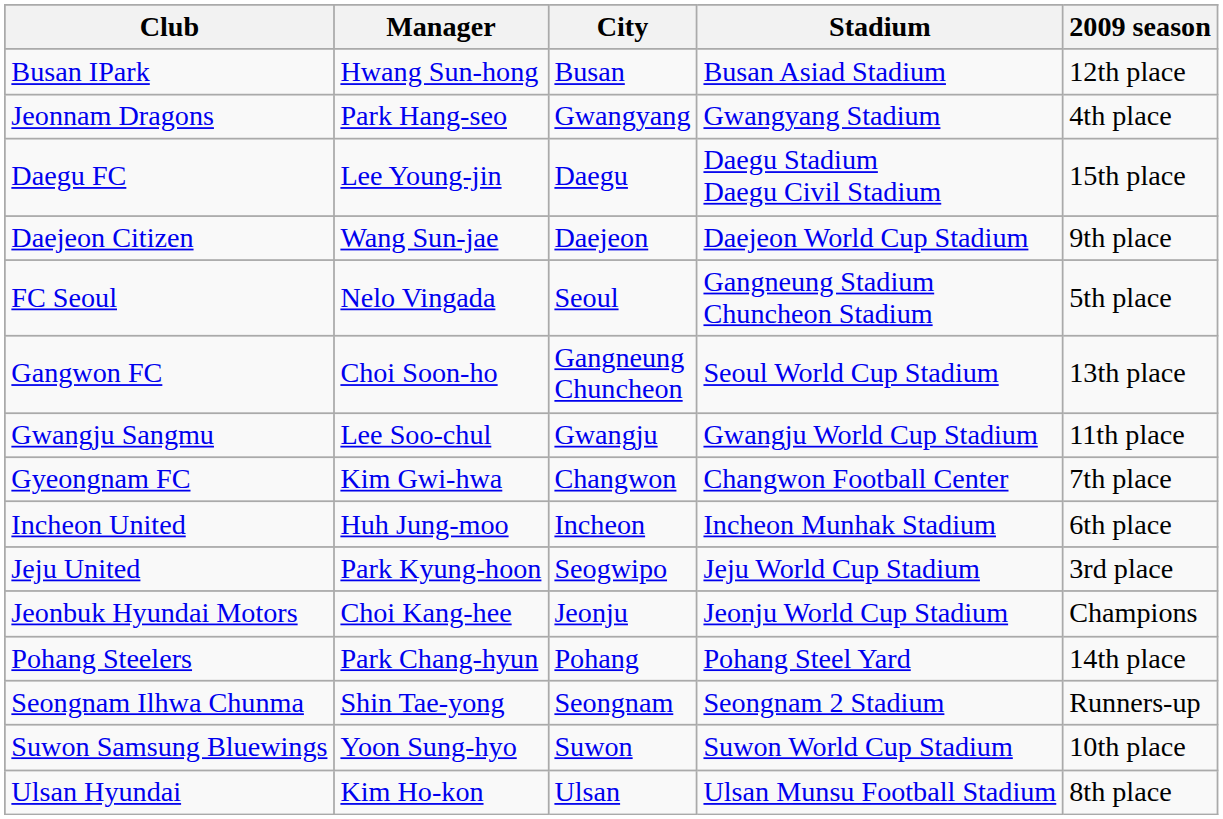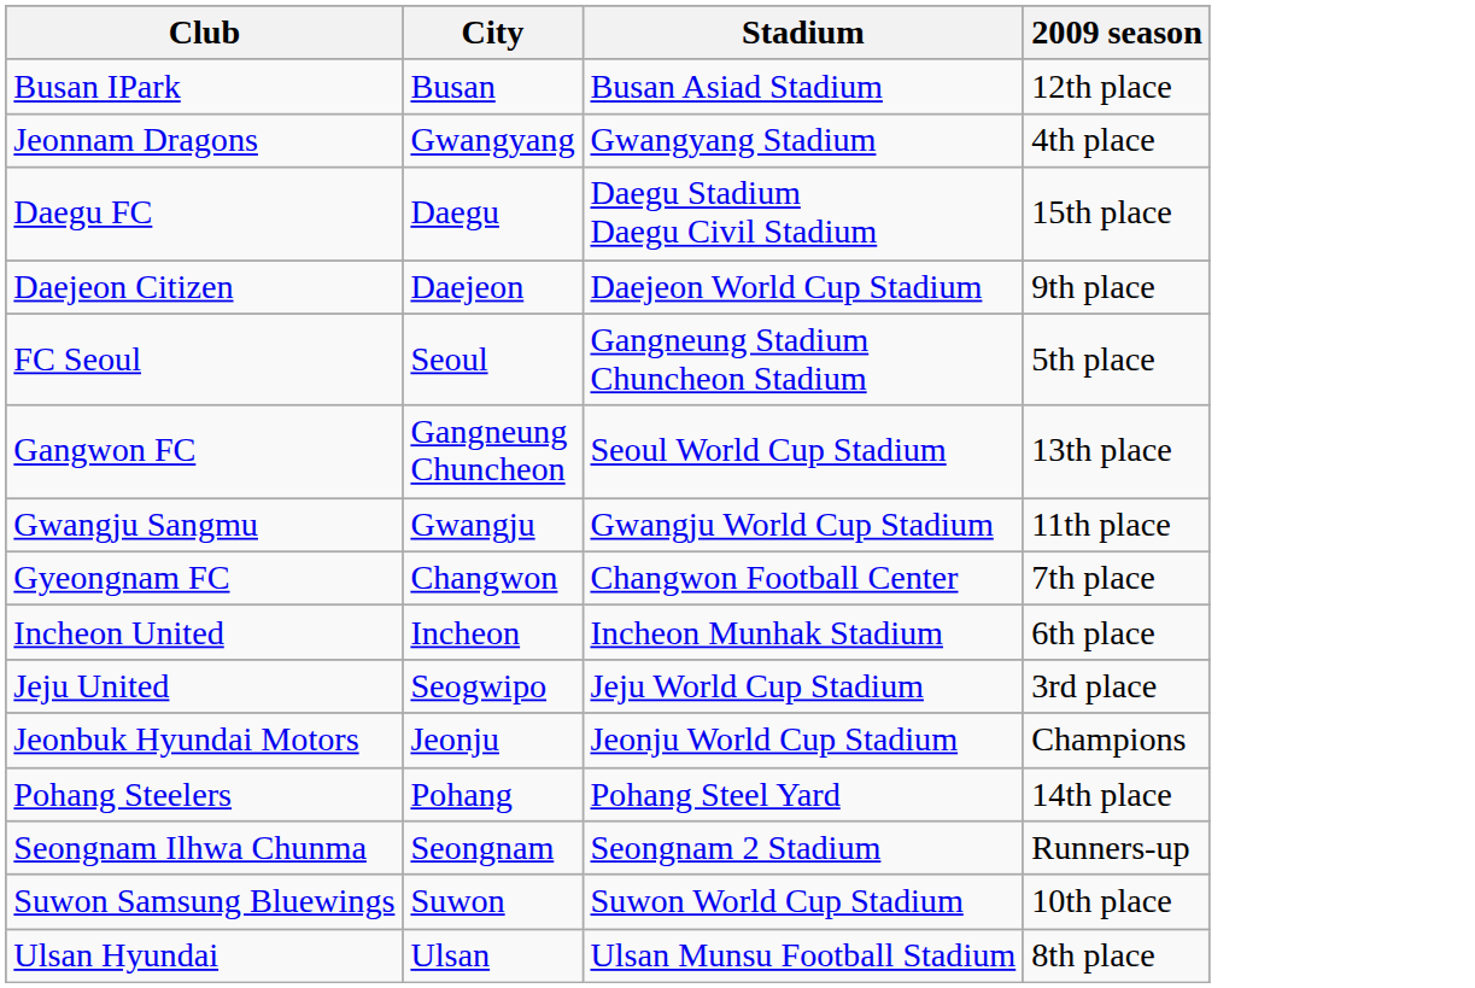 <table class="wikitable sortable">
 <tr>
 <th>Club</th>
-<th>Manager</th>
 <th>City</th>
 <th>Stadium</th>
 <th>2009 season</th>
 </tr>
 <tr>
 <td><a href='#'>Busan IPark</a></td>
-<td> <a href='#'>Hwang Sun-hong</a></td>
 <td><a href='#'>Busan</a></td>
 <td><a href='#'>Busan Asiad Stadium</a></td>
 <td>12th place</td>
 </tr>
 <tr>
 <td><a href='#'>Jeonnam Dragons</a></td>
-<td> <a href='#'>Park Hang-seo</a></td>
 <td><a href='#'>Gwangyang</a></td>
 <td><a href='#'>Gwangyang Stadium</a></td>
 <td>4th place</td>
 </tr>
 <tr>
 <td><a href='#'>Daegu FC</a></td>
-<td> <a href='#'>Lee Young-jin</a></td>
 <td><a href='#'>Daegu</a></td>
 <td><a href='#'>Daegu Stadium</a><br><a href='#'>Daegu Civil Stadium</a></td>
 <td>15th place</td>
 </tr>
 <tr>
 <td><a href='#'>Daejeon Citizen</a></td>
-<td> <a href='#'>Wang Sun-jae</a></td>
 <td><a href='#'>Daejeon</a></td>
 <td><a href='#'>Daejeon World Cup Stadium</a></td>
 <td>9th place</td>
 </tr>
 <tr>
 <td><a href='#'>FC Seoul</a></td>
-<td> <a href='#'>Nelo Vingada</a></td>
 <td><a href='#'>Seoul</a></td>
 <td><a href='#'>Gangneung Stadium</a><br><a href='#'>Chuncheon Stadium</a></td>
 <td>5th place</td>
 </tr>
 <tr>
 <td><a href='#'>Gangwon FC</a></td>
-<td> <a href='#'>Choi Soon-ho</a></td>
 <td><a href='#'>Gangneung</a><br><a href='#'>Chuncheon</a></td>
 <td><a href='#'>Seoul World Cup Stadium</a></td>
 <td>13th place</td>
 </tr>
 <tr>
 <td><a href='#'>Gwangju Sangmu</a></td>
-<td> <a href='#'>Lee Soo-chul</a></td>
 <td><a href='#'>Gwangju</a></td>
 <td><a href='#'>Gwangju World Cup Stadium</a></td>
 <td>11th place</td>
 </tr>
 <tr>
 <td><a href='#'>Gyeongnam FC</a></td>
-<td> <a href='#'>Kim Gwi-hwa</a></td>
 <td><a href='#'>Changwon</a></td>
 <td><a href='#'>Changwon Football Center</a></td>
 <td>7th place</td>
 </tr>
 <tr>
 <td><a href='#'>Incheon United</a></td>
-<td> <a href='#'>Huh Jung-moo</a></td>
 <td><a href='#'>Incheon</a></td>
 <td><a href='#'>Incheon Munhak Stadium</a></td>
 <td>6th place</td>
 </tr>
 <tr>
 <td><a href='#'>Jeju United</a></td>
-<td> <a href='#'>Park Kyung-hoon</a></td>
 <td><a href='#'>Seogwipo</a></td>
 <td><a href='#'>Jeju World Cup Stadium</a></td>
 <td>3rd place</td>
 </tr>
 <tr>
 <td><a href='#'>Jeonbuk Hyundai Motors</a></td>
-<td> <a href='#'>Choi Kang-hee</a></td>
 <td><a href='#'>Jeonju</a></td>
 <td><a href='#'>Jeonju World Cup Stadium</a></td>
 <td>Champions</td>
 </tr>
 <tr>
 <td><a href='#'>Pohang Steelers</a></td>
-<td> <a href='#'>Park Chang-hyun</a></td>
 <td><a href='#'>Pohang</a></td>
 <td><a href='#'>Pohang Steel Yard</a></td>
 <td>14th place</td>
 </tr>
 <tr>
 <td><a href='#'>Seongnam Ilhwa Chunma</a></td>
-<td> <a href='#'>Shin Tae-yong</a></td>
 <td><a href='#'>Seongnam</a></td>
 <td><a href='#'>Seongnam 2 Stadium</a></td>
 <td>Runners-up</td>
 </tr>
 <tr>
 <td><a href='#'>Suwon Samsung Bluewings</a></td>
-<td> <a href='#'>Yoon Sung-hyo</a></td>
 <td><a href='#'>Suwon</a></td>
 <td><a href='#'>Suwon World Cup Stadium</a></td>
 <td>10th place</td>
 </tr>
 <tr>
 <td><a href='#'>Ulsan Hyundai</a></td>
-<td> <a href='#'>Kim Ho-kon</a></td>
 <td><a href='#'>Ulsan</a></td>
 <td><a href='#'>Ulsan Munsu Football Stadium</a></td>
 <td>8th place</td>
 </tr>
 </table>
